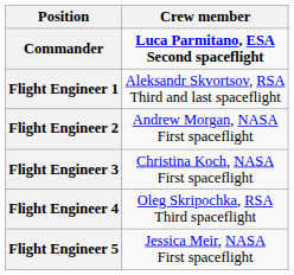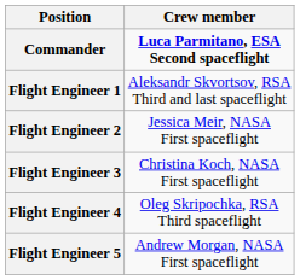 <table class="wikitable">
 <tr>
 <th>Position</th>
 <th>Crew member</th>
 </tr>
 <tr>
 <th>Commander</th>
 <td align=center><strong> <a href='#'>Luca Parmitano</a>, <a href='#'>ESA</a><br>Second spaceflight</strong></td>
 </tr>
 <tr>
 <th>Flight Engineer 1</th>
 <td align=center> <a href='#'>Aleksandr Skvortsov</a>, <a href='#'>RSA</a><br>Third and last spaceflight</td>
 </tr>
 <tr>
 <th>Flight Engineer 2</th>
-<td align=center> <a href='#'>Andrew Morgan</a>, <a href='#'>NASA</a><br>First spaceflight</td>
+<td align=center> <a href='#'>Jessica Meir</a>, <a href='#'>NASA</a><br>First spaceflight</td>
 </tr>
 <tr>
 <th>Flight Engineer 3</th>
 <td align=center> <a href='#'>Christina Koch</a>, <a href='#'>NASA</a><br>First spaceflight</td>
 </tr>
 <tr>
 <th>Flight Engineer 4</th>
 <td align=center> <a href='#'>Oleg Skripochka</a>, <a href='#'>RSA</a><br>Third spaceflight</td>
 </tr>
 <tr>
 <th>Flight Engineer 5</th>
-<td align=center> <a href='#'>Jessica Meir</a>, <a href='#'>NASA</a><br>First spaceflight</td>
+<td align=center> <a href='#'>Andrew Morgan</a>, <a href='#'>NASA</a><br>First spaceflight</td>
 </tr>
 </table>
